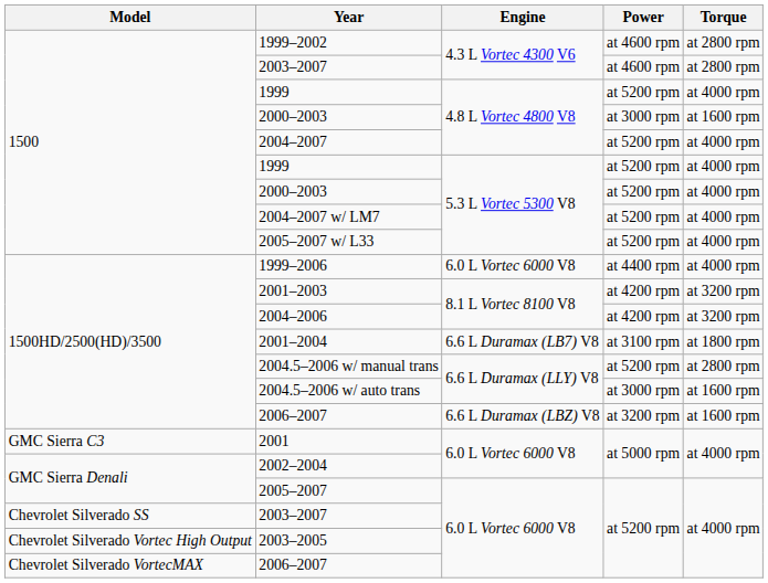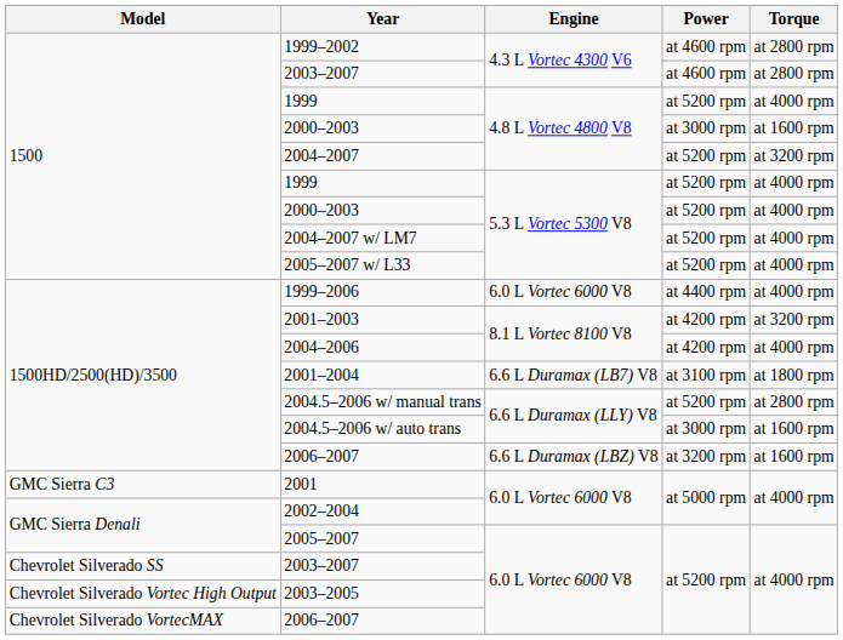 <table class="wikitable" style="font-size:90%;">
 <tr>
 <th>Model</th>
 <th>Year</th>
 <th>Engine</th>
 <th>Power</th>
 <th>Torque</th>
 </tr>
 <tr>
 <td rowspan="9">1500</td>
 <td>1999–2002</td>
 <td rowspan="2">4.3 L <em><a href='#'>Vortec 4300</a></em> <a href='#'>V6</a></td>
 <td> at 4600 rpm</td>
 <td> at 2800 rpm</td>
 </tr>
 <tr>
 <td>2003–2007</td>
 <td> at 4600 rpm</td>
 <td> at 2800 rpm</td>
 </tr>
 <tr>
 <td>1999</td>
 <td rowspan="3">4.8 L <em><a href='#'>Vortec 4800</a></em> <a href='#'>V8</a></td>
 <td> at 5200 rpm</td>
 <td> at 4000 rpm</td>
 </tr>
 <tr>
 <td>2000–2003</td>
 <td> at 3000 rpm</td>
 <td> at 1600 rpm</td>
 </tr>
 <tr>
 <td>2004–2007</td>
 <td> at 5200 rpm</td>
-<td> at 4000 rpm</td>
+<td> at 3200 rpm</td>
 </tr>
 <tr>
 <td>1999</td>
 <td rowspan="4">5.3 L <em><a href='#'>Vortec 5300</a></em> V8</td>
 <td> at 5200 rpm</td>
 <td> at 4000 rpm</td>
 </tr>
 <tr>
 <td>2000–2003</td>
 <td> at 5200 rpm</td>
 <td> at 4000 rpm</td>
 </tr>
 <tr>
 <td>2004–2007 w/ LM7</td>
 <td> at 5200 rpm</td>
 <td> at 4000 rpm</td>
 </tr>
 <tr>
 <td>2005–2007 w/ L33</td>
 <td> at 5200 rpm</td>
 <td> at 4000 rpm</td>
 </tr>
 <tr>
 <td rowspan="7">1500HD/2500(HD)/3500</td>
 <td>1999–2006</td>
 <td>6.0 L <em>Vortec 6000</em> V8</td>
 <td> at 4400 rpm</td>
 <td> at 4000 rpm</td>
 </tr>
 <tr>
 <td>2001–2003</td>
 <td rowspan="2">8.1 L <em>Vortec 8100</em> V8</td>
 <td> at 4200 rpm</td>
 <td> at 3200 rpm</td>
 </tr>
 <tr>
 <td>2004–2006</td>
 <td> at 4200 rpm</td>
-<td> at 3200 rpm</td>
+<td> at 4000 rpm</td>
 </tr>
 <tr>
 <td>2001–2004</td>
 <td>6.6 L <em>Duramax (LB7)</em> V8</td>
 <td> at 3100 rpm</td>
 <td> at 1800 rpm</td>
 </tr>
 <tr>
 <td>2004.5–2006 w/ manual trans</td>
 <td rowspan="2">6.6 L <em>Duramax (LLY)</em> V8</td>
 <td> at 5200 rpm</td>
 <td> at 2800 rpm</td>
 </tr>
 <tr>
 <td>2004.5–2006 w/ auto trans</td>
 <td> at 3000 rpm</td>
 <td> at 1600 rpm</td>
 </tr>
 <tr>
 <td>2006–2007</td>
 <td>6.6 L <em>Duramax (LBZ)</em> V8</td>
 <td> at 3200 rpm</td>
 <td> at 1600 rpm</td>
 </tr>
 <tr>
 <td>GMC Sierra <em>C3</em></td>
 <td>2001</td>
 <td rowspan="2">6.0 L <em>Vortec 6000</em> V8</td>
 <td rowspan=2> at 5000 rpm</td>
 <td rowspan=2> at 4000 rpm</td>
 </tr>
 <tr>
 <td rowspan=2>GMC Sierra <em>Denali</em></td>
 <td>2002–2004</td>
 </tr>
 <tr>
 <td>2005–2007</td>
 <td rowspan="4">6.0 L <em>Vortec 6000</em> V8</td>
 <td rowspan=4> at 5200 rpm</td>
 <td rowspan=4> at 4000 rpm</td>
 </tr>
 <tr>
 <td>Chevrolet Silverado <em>SS</em></td>
 <td>2003–2007</td>
 </tr>
 <tr>
 <td>Chevrolet Silverado <em>Vortec High Output</em></td>
 <td>2003–2005</td>
 </tr>
 <tr>
 <td>Chevrolet Silverado <em>VortecMAX</em></td>
 <td>2006–2007</td>
 </tr>
 </table>
